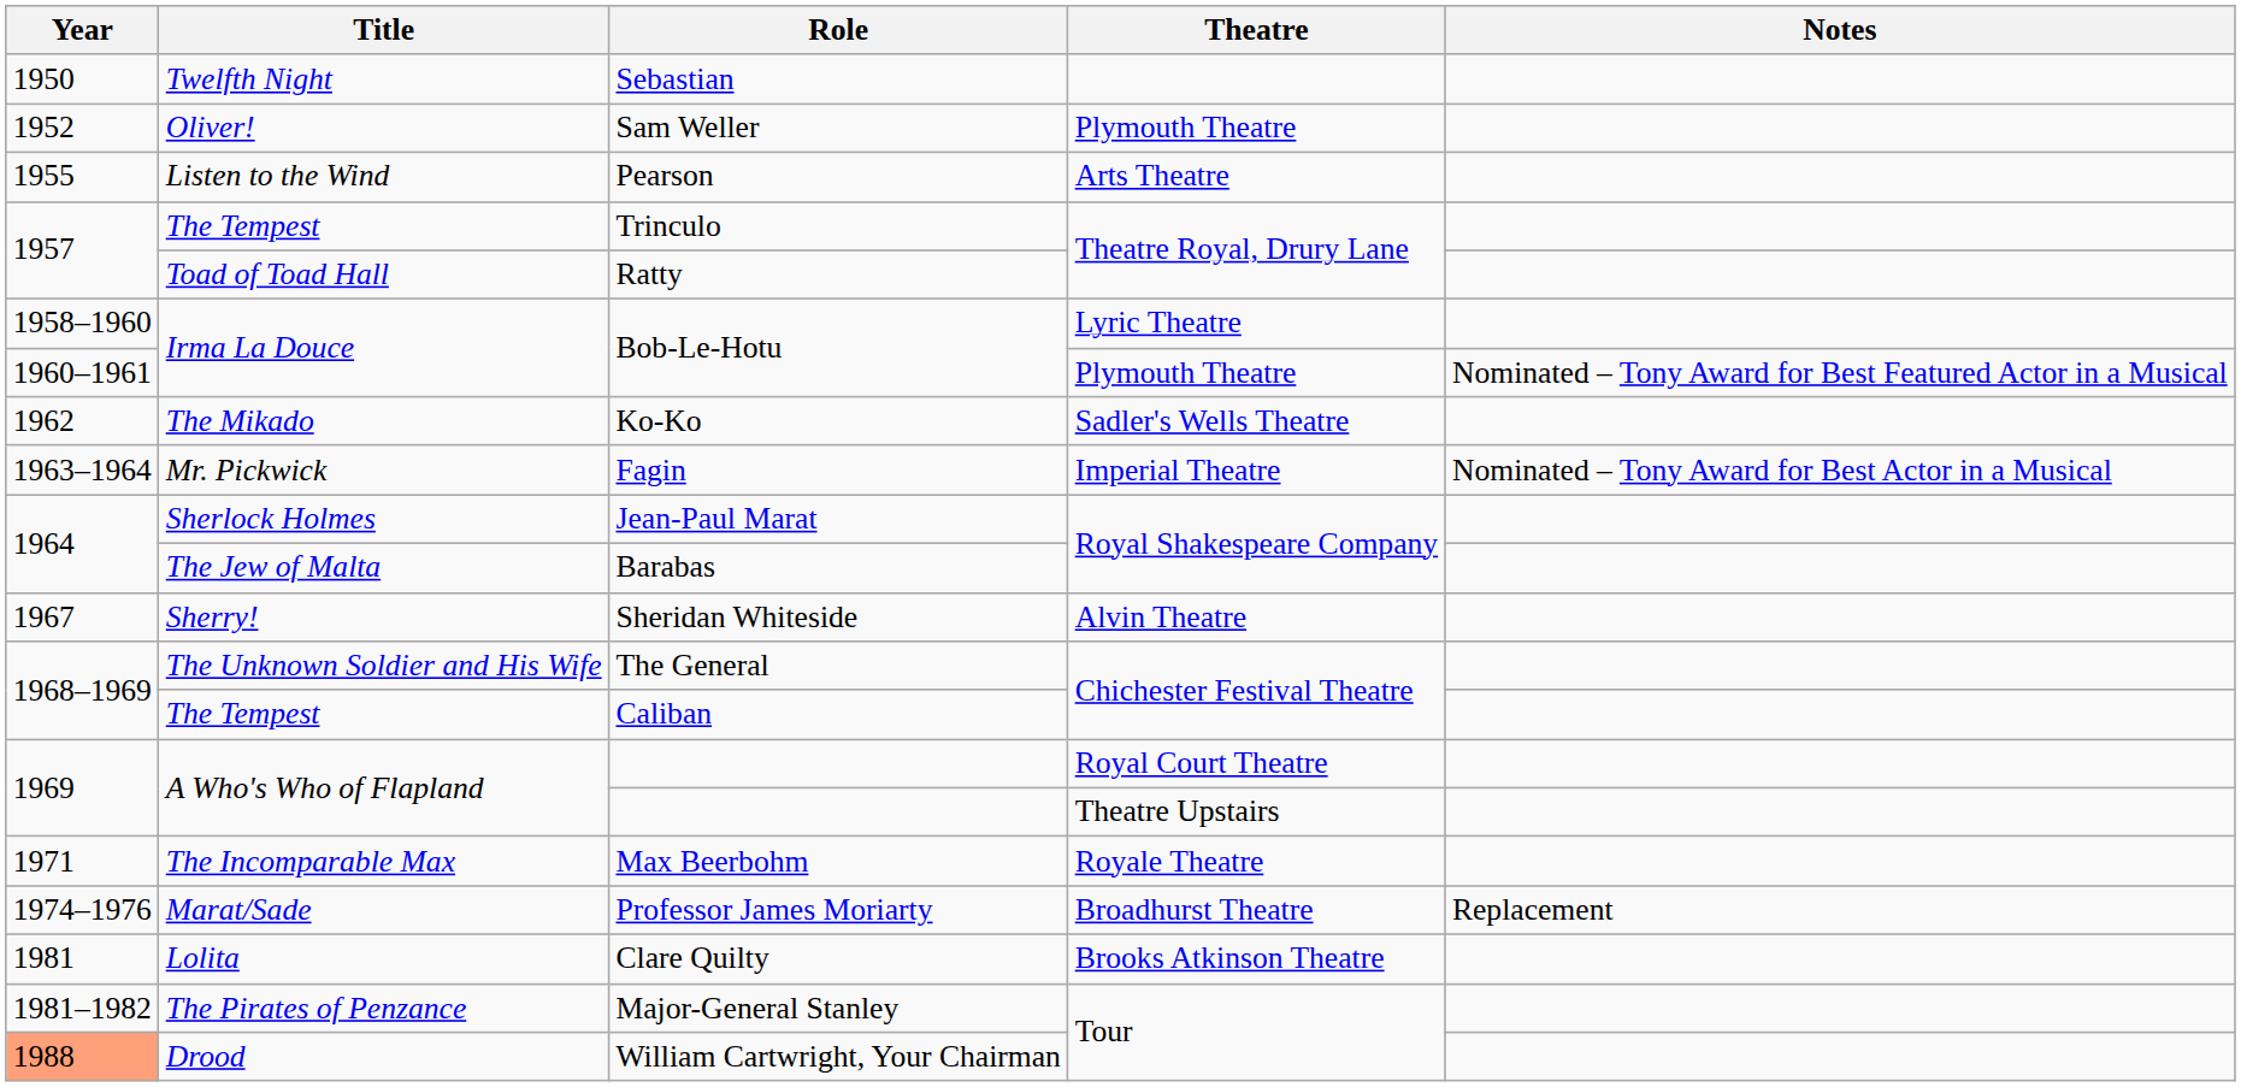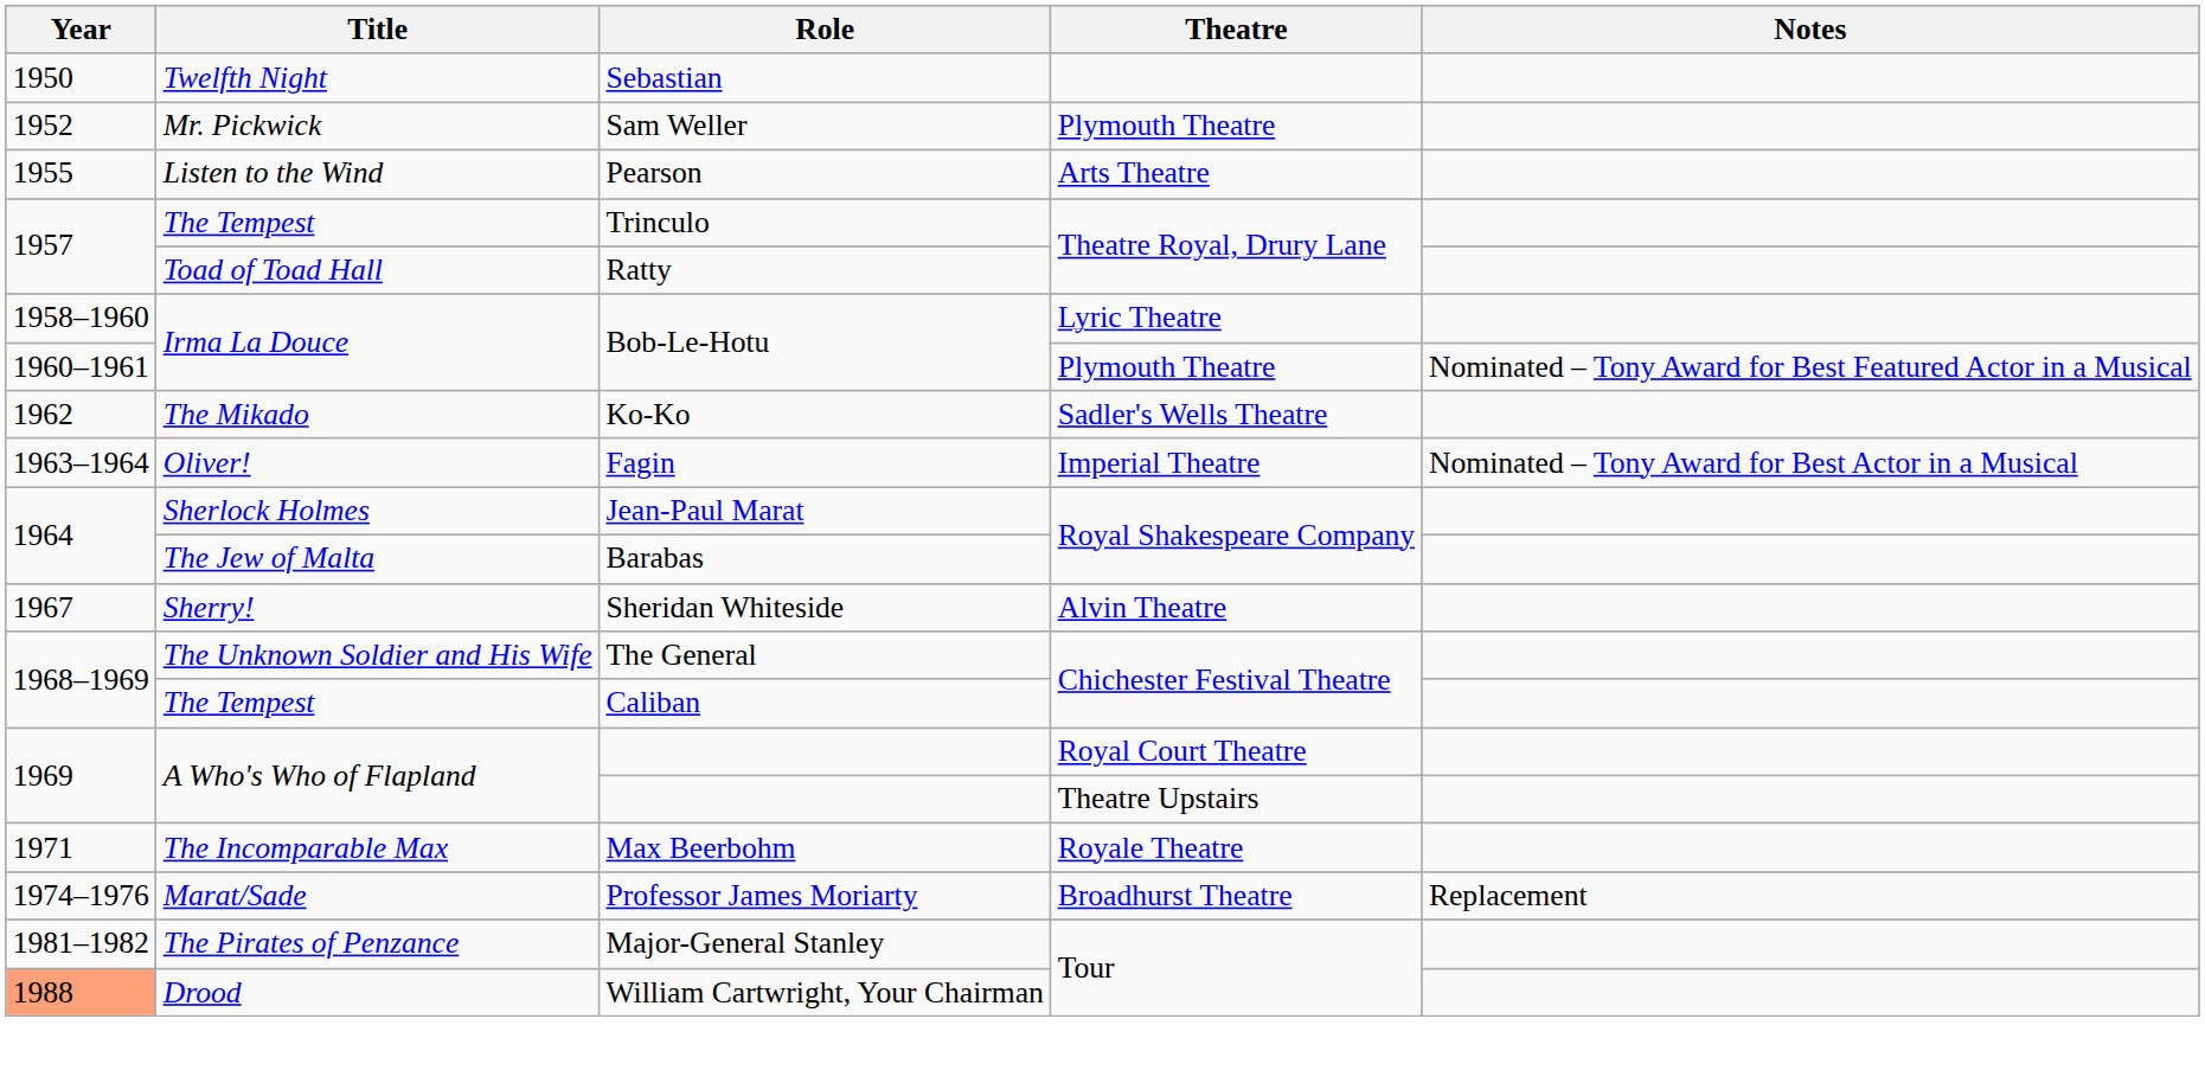 <table class="wikitable">
 <tr>
 <th>Year</th>
 <th>Title</th>
 <th>Role</th>
 <th>Theatre</th>
 <th>Notes</th>
 </tr>
 <tr>
 <td>1950</td>
 <td><em><a href='#'>Twelfth Night</a></em></td>
 <td><a href='#'>Sebastian</a></td>
 <td></td>
 <td></td>
 </tr>
 <tr>
 <td>1952</td>
-<td><em><a href='#'>Oliver!</a></em></td>
+<td><em>Mr. Pickwick</em></td>
 <td>Sam Weller</td>
 <td><a href='#'>Plymouth Theatre</a></td>
 <td></td>
 </tr>
 <tr>
 <td>1955</td>
 <td><em>Listen to the Wind</em></td>
 <td>Pearson</td>
 <td><a href='#'>Arts Theatre</a></td>
 <td></td>
 </tr>
 <tr>
 <td rowspan="2">1957</td>
 <td><em><a href='#'>The Tempest</a></em></td>
 <td>Trinculo</td>
 <td rowspan="2"><a href='#'>Theatre Royal, Drury Lane</a></td>
 <td></td>
 </tr>
 <tr>
 <td><em><a href='#'>Toad of Toad Hall</a></em></td>
 <td>Ratty</td>
 <td></td>
 </tr>
 <tr>
 <td>1958–1960</td>
 <td rowspan="2"><a href='#'><em>Irma La Douce</em></a></td>
 <td rowspan="2">Bob-Le-Hotu</td>
 <td><a href='#'>Lyric Theatre</a></td>
 <td></td>
 </tr>
 <tr>
 <td>1960–1961</td>
 <td><a href='#'>Plymouth Theatre</a></td>
 <td>Nominated – <a href='#'>Tony Award for Best Featured Actor in a Musical</a></td>
 </tr>
 <tr>
 <td>1962</td>
 <td><em><a href='#'>The Mikado</a></em></td>
 <td>Ko-Ko</td>
 <td><a href='#'>Sadler's Wells Theatre</a></td>
 <td></td>
 </tr>
 <tr>
 <td>1963–1964</td>
-<td><em>Mr. Pickwick</em></td>
+<td><em><a href='#'>Oliver!</a></em></td>
 <td><a href='#'>Fagin</a></td>
 <td><a href='#'>Imperial Theatre</a></td>
 <td>Nominated – <a href='#'>Tony Award for Best Actor in a Musical</a></td>
 </tr>
 <tr>
 <td rowspan="2">1964</td>
 <td><a href='#'><em>Sherlock Holmes</em></a></td>
 <td><a href='#'>Jean-Paul Marat</a></td>
 <td rowspan="2"><a href='#'>Royal Shakespeare Company</a></td>
 <td></td>
 </tr>
 <tr>
 <td><em><a href='#'>The Jew of Malta</a></em></td>
 <td>Barabas</td>
 <td></td>
 </tr>
 <tr>
 <td>1967</td>
 <td><em><a href='#'>Sherry!</a></em></td>
 <td>Sheridan Whiteside</td>
 <td><a href='#'>Alvin Theatre</a></td>
 <td></td>
 </tr>
 <tr>
 <td rowspan="2">1968–1969</td>
 <td><em><a href='#'>The Unknown Soldier and His Wife</a></em></td>
 <td>The General</td>
 <td rowspan="2"><a href='#'>Chichester Festival Theatre</a></td>
 <td></td>
 </tr>
 <tr>
 <td><em><a href='#'>The Tempest</a></em></td>
 <td><a href='#'>Caliban</a></td>
 <td></td>
 </tr>
 <tr>
 <td rowspan="2">1969</td>
 <td rowspan="2"><em>A Who's Who of Flapland</em></td>
 <td></td>
 <td><a href='#'>Royal Court Theatre</a></td>
 <td></td>
 </tr>
 <tr>
 <td></td>
 <td>Theatre Upstairs</td>
 <td></td>
 </tr>
 <tr>
 <td>1971</td>
 <td><em><a href='#'>The Incomparable Max</a></em></td>
 <td><a href='#'>Max Beerbohm</a></td>
 <td><a href='#'>Royale Theatre</a></td>
 <td></td>
 </tr>
 <tr>
 <td>1974–1976</td>
 <td><em><a href='#'>Marat/Sade</a></em></td>
 <td><a href='#'>Professor James Moriarty</a></td>
 <td><a href='#'>Broadhurst Theatre</a></td>
 <td>Replacement</td>
 </tr>
 <tr>
-<td>1981</td>
-<td><a href='#'><em>Lolita</em></a></td>
-<td>Clare Quilty</td>
-<td><a href='#'>Brooks Atkinson Theatre</a></td>
-<td></td>
-</tr>
-<tr>
 <td>1981–1982</td>
 <td><em><a href='#'>The Pirates of Penzance</a></em></td>
 <td>Major-General Stanley</td>
 <td rowspan="2">Tour</td>
 <td></td>
 </tr>
 <tr>
 <td style="background: lightsalmon;">1988</td>
 <td><em><a href='#'>Drood</a></em></td>
 <td>William Cartwright, Your Chairman</td>
 <td></td>
 </tr>
 </table>
